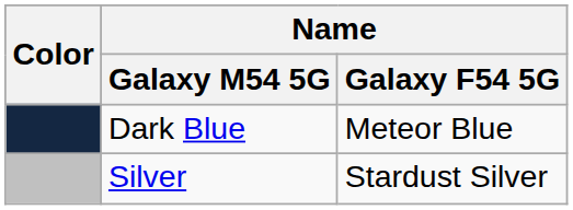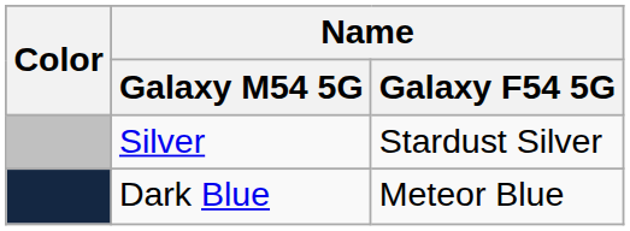 <table class="wikitable mw-collapsible">
 <tr>
 <th rowspan="2">Color</th>
 <th colspan="2">Name</th>
 </tr>
 <tr>
 <th>Galaxy M54 5G</th>
 <th>Galaxy F54 5G</th>
 </tr>
 <tr>
+<td bgcolor="Silver"></td>
+<td><a href='#'>Silver</a></td>
+<td>Stardust Silver</td>
+</tr>
+<tr>
 <td bgcolor="142742"></td>
 <td>Dark <a href='#'>Blue</a></td>
 <td>Meteor Blue</td>
 </tr>
-<tr>
-<td bgcolor="Silver"></td>
-<td><a href='#'>Silver</a></td>
-<td>Stardust Silver</td>
-</tr>
 </table>
